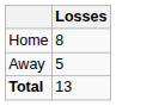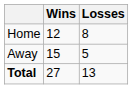 <table class="wikitable">
 <tr>
 <th></th>
+<th>Wins</th>
 <th>Losses</th>
 </tr>
 <tr>
 <td>Home</td>
+<td>12</td>
 <td>8</td>
 </tr>
 <tr>
 <td>Away</td>
+<td>15</td>
 <td>5</td>
 </tr>
 <tr>
 <td><strong>Total</strong></td>
+<td>27</td>
 <td>13</td>
 </tr>
 </table>
